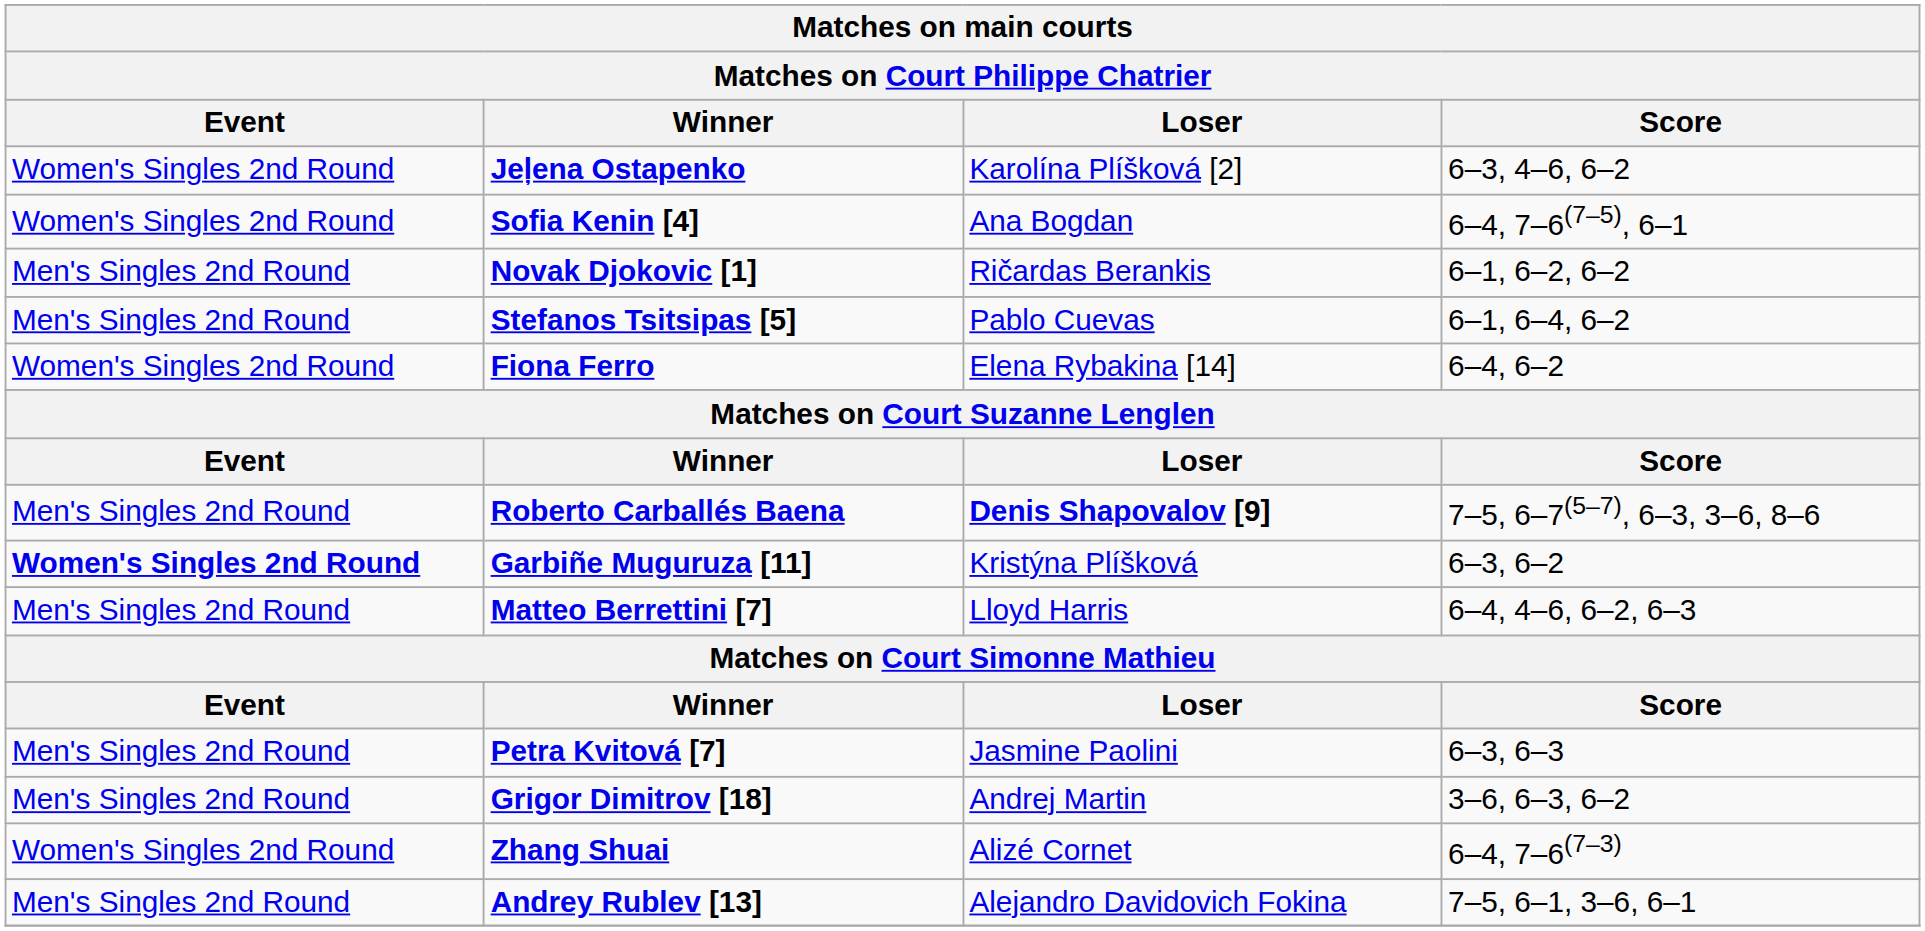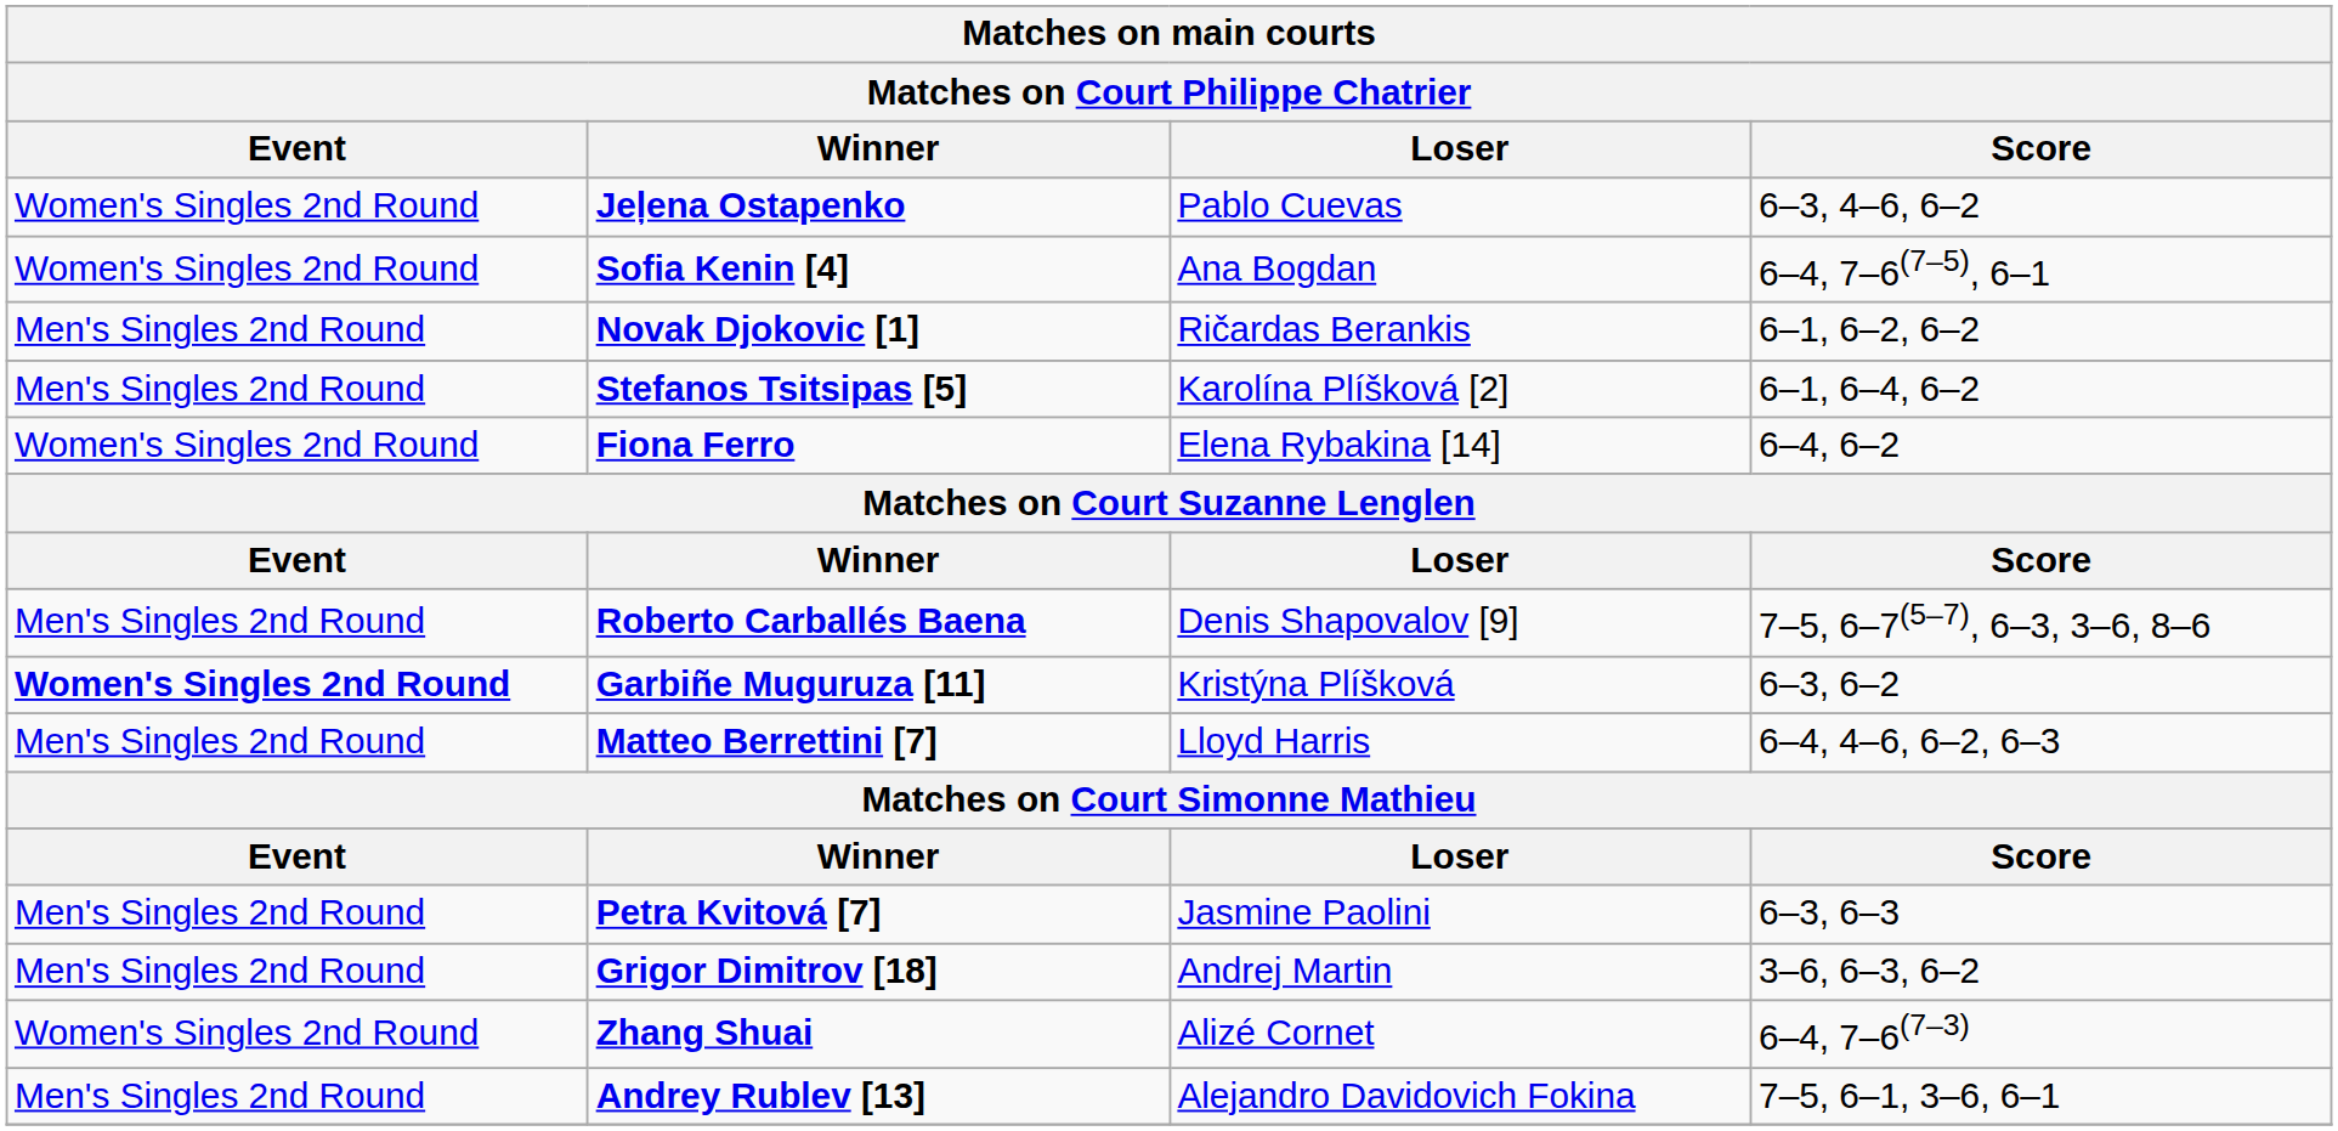 <table class="wikitable" style="margin:auto;">
 <tr>
 <th colspan="4" style="white-space:nowrap;">Matches on main courts</th>
 </tr>
 <tr>
 <th colspan="4"><strong>Matches on <a href='#'>Court Philippe Chatrier</a></strong></th>
 </tr>
 <tr>
 <th width=250>Event</th>
 <th width=250>Winner</th>
 <th width=250>Loser</th>
 <th width=250>Score</th>
 </tr>
 <tr>
 <td><a href='#'>Women's Singles 2nd Round</a></td>
 <td><strong> <a href='#'>Jeļena Ostapenko</a></strong></td>
-<td> <a href='#'>Karolína Plíšková</a> [2]</td>
+<td> <a href='#'>Pablo Cuevas</a></td>
 <td>6–3, 4–6, 6–2</td>
 </tr>
 <tr>
 <td><a href='#'>Women's Singles 2nd Round</a></td>
 <td><strong> <a href='#'>Sofia Kenin</a> [4]</strong></td>
 <td> <a href='#'>Ana Bogdan</a></td>
 <td>6–4, 7–6<sup>(7–5)</sup>, 6–1</td>
 </tr>
 <tr>
 <td><a href='#'>Men's Singles 2nd Round</a></td>
 <td><strong> <a href='#'>Novak Djokovic</a> [1]</strong></td>
 <td> <a href='#'>Ričardas Berankis</a></td>
 <td>6–1, 6–2, 6–2</td>
 </tr>
 <tr>
 <td><a href='#'>Men's Singles 2nd Round</a></td>
 <td><strong> <a href='#'>Stefanos Tsitsipas</a> [5]</strong></td>
-<td> <a href='#'>Pablo Cuevas</a></td>
+<td> <a href='#'>Karolína Plíšková</a> [2]</td>
 <td>6–1, 6–4, 6–2</td>
 </tr>
 <tr>
 <td><a href='#'>Women's Singles 2nd Round</a></td>
 <td><strong> <a href='#'>Fiona Ferro</a></strong></td>
 <td> <a href='#'>Elena Rybakina</a> [14]</td>
 <td>6–4, 6–2</td>
 </tr>
 <tr>
 <th colspan="4"><strong>Matches on <a href='#'>Court Suzanne Lenglen</a></strong></th>
 </tr>
 <tr>
 <th width=250>Event</th>
 <th width=250>Winner</th>
 <th width=250>Loser</th>
 <th width=250>Score</th>
 </tr>
 <tr>
 <td><a href='#'>Men's Singles 2nd Round</a></td>
 <td><strong> <a href='#'>Roberto Carballés Baena</a></strong></td>
-<td><strong> <a href='#'>Denis Shapovalov</a> [9]</strong></td>
+<td> <a href='#'>Denis Shapovalov</a> [9]</td>
 <td>7–5, 6–7<sup>(5–7)</sup>, 6–3, 3–6, 8–6</td>
 </tr>
 <tr>
 <td><strong><a href='#'>Women's Singles 2nd Round</a></strong></td>
 <td><strong> <a href='#'>Garbiñe Muguruza</a> [11]</strong></td>
 <td> <a href='#'>Kristýna Plíšková</a></td>
 <td>6–3, 6–2</td>
 </tr>
 <tr>
 <td><a href='#'>Men's Singles 2nd Round</a></td>
 <td><strong> <a href='#'>Matteo Berrettini</a> [7]</strong></td>
 <td> <a href='#'>Lloyd Harris</a></td>
 <td>6–4, 4–6, 6–2, 6–3</td>
 </tr>
 <tr>
 <th colspan="4"><strong>Matches on <a href='#'>Court Simonne Mathieu</a></strong></th>
 </tr>
 <tr>
 <th width=250>Event</th>
 <th width=250>Winner</th>
 <th width=250>Loser</th>
 <th width=250>Score</th>
 </tr>
 <tr>
 <td><a href='#'>Men's Singles 2nd Round</a></td>
 <td><strong> <a href='#'>Petra Kvitová</a> [7]</strong></td>
 <td> <a href='#'>Jasmine Paolini</a></td>
 <td>6–3, 6–3</td>
 </tr>
 <tr>
 <td><a href='#'>Men's Singles 2nd Round</a></td>
 <td><strong> <a href='#'>Grigor Dimitrov</a> [18]</strong></td>
 <td> <a href='#'>Andrej Martin</a></td>
 <td>3–6, 6–3, 6–2</td>
 </tr>
 <tr>
 <td><a href='#'>Women's Singles 2nd Round</a></td>
 <td><strong> <a href='#'>Zhang Shuai</a></strong></td>
 <td> <a href='#'>Alizé Cornet</a></td>
 <td>6–4, 7–6<sup>(7–3)</sup></td>
 </tr>
 <tr>
 <td><a href='#'>Men's Singles 2nd Round</a></td>
 <td><strong> <a href='#'>Andrey Rublev</a> [13]</strong></td>
 <td> <a href='#'>Alejandro Davidovich Fokina</a></td>
 <td>7–5, 6–1, 3–6, 6–1</td>
 </tr>
 <tr>
 </tr>
 </table>
